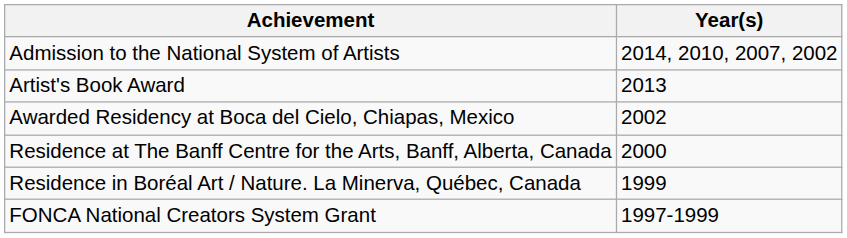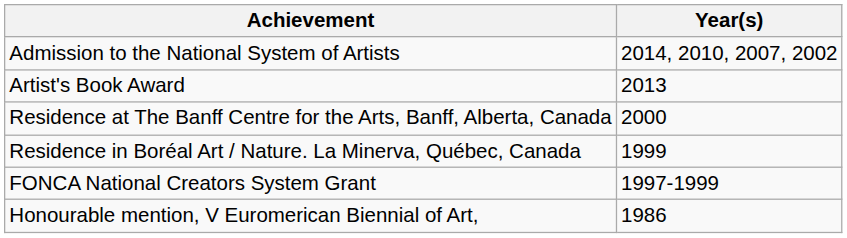 <table class="wikitable">
 <tr>
 <th>Achievement</th>
 <th>Year(s)</th>
 </tr>
 <tr>
 <td>Admission to the National System of Artists</td>
 <td>2014, 2010, 2007, 2002</td>
 </tr>
 <tr>
 <td>Artist's Book Award</td>
 <td>2013</td>
 </tr>
 <tr>
-<td>Awarded Residency at Boca del Cielo, Chiapas, Mexico</td>
-<td>2002</td>
-</tr>
-<tr>
 <td>Residence at The Banff Centre for the Arts, Banff, Alberta, Canada</td>
 <td>2000</td>
 </tr>
 <tr>
 <td>Residence in Boréal Art / Nature. La Minerva, Québec, Canada</td>
 <td>1999</td>
 </tr>
 <tr>
 <td>FONCA National Creators System Grant</td>
 <td>1997-1999</td>
 </tr>
+<tr>
+<td>Honourable mention, V Euromerican Biennial of Art,</td>
+<td>1986</td>
+</tr>
 </table>
